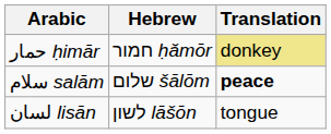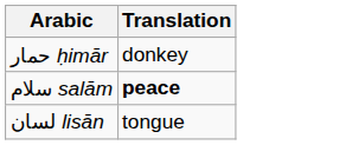 <table class = "wikitable">
 <tr>
 <th>Arabic</th>
-<th>Hebrew</th>
 <th>Translation</th>
 </tr>
 <tr>
 <td>حمار <em>ḥimār</em></td>
-<td>חמור <em>ḥămōr</em></td>
-<td style="background: khaki;">donkey</td>
+<td>donkey</td>
 </tr>
 <tr>
 <td>سلام <em>salām</em></td>
-<td>שלום <em>šālōm</em></td>
 <td><strong>peace</strong></td>
 </tr>
 <tr>
 <td>لسان <em>lisān</em></td>
-<td>לשון <em>lāšōn</em></td>
 <td>tongue</td>
 </tr>
 </table>
